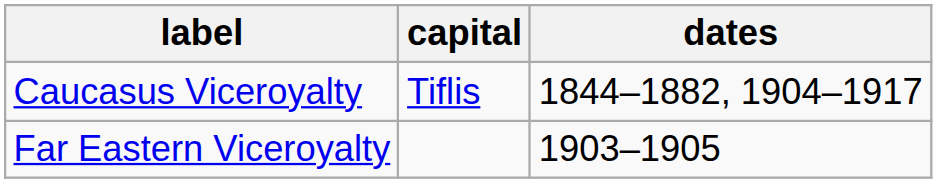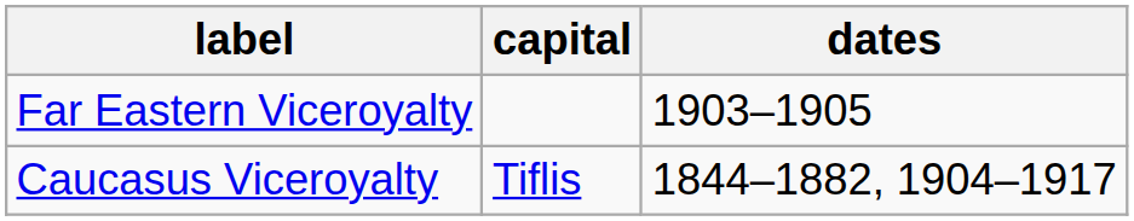 <table class='wikitable sortable'>
 <tr>
 <th>label</th>
 <th>capital</th>
 <th>dates</th>
 </tr>
 <tr>
+<td><a href='#'>Far Eastern Viceroyalty</a></td>
+<td></td>
+<td>1903–1905</td>
+</tr>
+<tr>
 <td><a href='#'>Caucasus Viceroyalty</a></td>
 <td><a href='#'>Tiflis</a></td>
 <td>1844–1882, 1904–1917</td>
 </tr>
-<tr>
-<td><a href='#'>Far Eastern Viceroyalty</a></td>
-<td></td>
-<td>1903–1905</td>
-</tr>
 </table>
